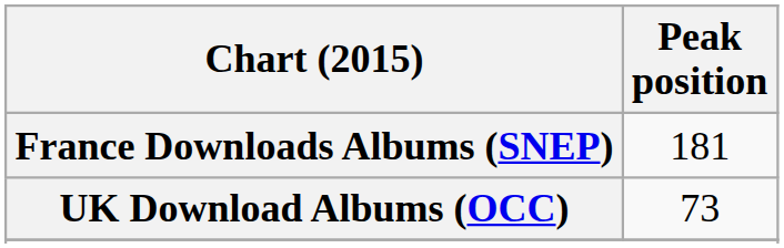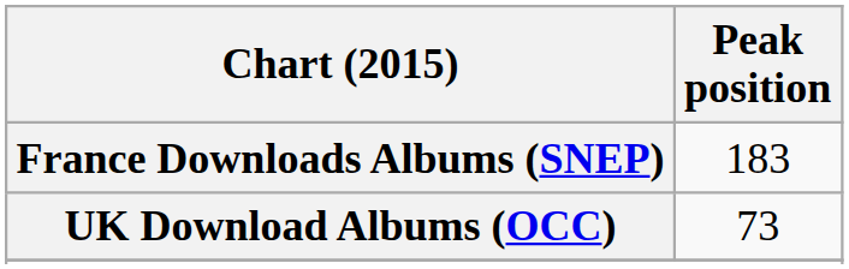 <table class="wikitable sortable plainrowheaders" style="text-align:center">
 <tr>
 <th>Chart (2015)</th>
 <th>Peak<br>position</th>
 </tr>
 <tr>
 <th scope="row">France Downloads Albums (<a href='#'>SNEP</a>)</th>
-<td>181</td>
+<td>183</td>
 </tr>
 <tr>
 <th scope="row">UK Download Albums (<a href='#'>OCC</a>)</th>
 <td>73</td>
 </tr>
 <tr>
 </tr>
 <tr>
 </tr>
 </table>
